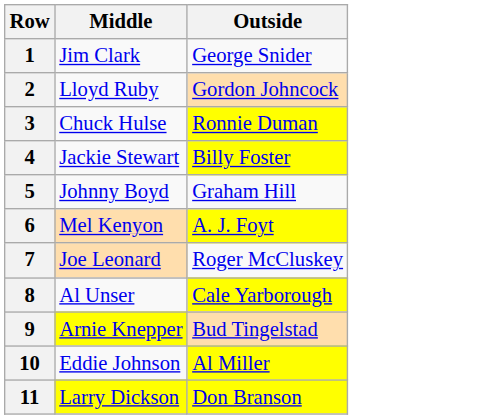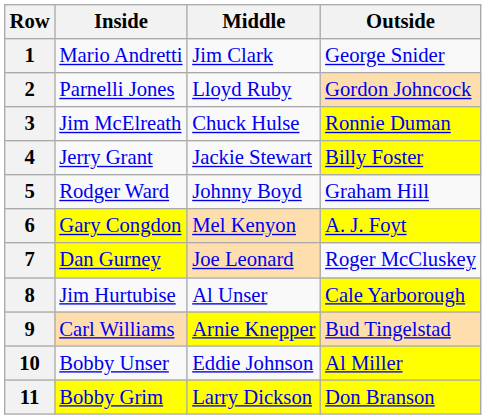 <table class="wikitable" style="font-size: 95%;">
 <tr>
 <th>Row</th>
+<th>Inside</th>
 <th>Middle</th>
 <th>Outside</th>
 </tr>
 <tr>
 <th>1</th>
+<td> <a href='#'>Mario Andretti</a></td>
 <td> <a href='#'>Jim Clark</a> <strong></strong></td>
 <td> <a href='#'>George Snider</a></td>
 </tr>
 <tr>
 <th>2</th>
+<td> <a href='#'>Parnelli Jones</a> <strong></strong></td>
 <td> <a href='#'>Lloyd Ruby</a></td>
 <td style="background:NavajoWhite"> <a href='#'>Gordon Johncock</a></td>
 </tr>
 <tr>
 <th>3</th>
+<td> <a href='#'>Jim McElreath</a></td>
 <td> <a href='#'>Chuck Hulse</a></td>
 <td style="background:yellow"> <a href='#'>Ronnie Duman</a></td>
 </tr>
 <tr>
 <th>4</th>
+<td> <a href='#'>Jerry Grant</a></td>
 <td> <a href='#'>Jackie Stewart</a> <strong></strong></td>
 <td style="background:yellow"> <a href='#'>Billy Foster</a></td>
 </tr>
 <tr>
 <th>5</th>
+<td> <a href='#'>Rodger Ward</a> <strong></strong></td>
 <td> <a href='#'>Johnny Boyd</a></td>
 <td> <a href='#'>Graham Hill</a> <strong></strong></td>
 </tr>
 <tr>
 <th>6</th>
+<td style="background:yellow"> <a href='#'>Gary Congdon</a> <strong></strong></td>
 <td style="background:NavajoWhite"> <a href='#'>Mel Kenyon</a> <strong></strong></td>
 <td style="background:yellow"> <a href='#'>A. J. Foyt</a> <strong></strong></td>
 </tr>
 <tr>
 <th>7</th>
+<td style="background:yellow"> <a href='#'>Dan Gurney</a></td>
 <td style="background:NavajoWhite"> <a href='#'>Joe Leonard</a></td>
 <td> <a href='#'>Roger McCluskey</a></td>
 </tr>
 <tr>
 <th>8</th>
+<td> <a href='#'>Jim Hurtubise</a></td>
 <td> <a href='#'>Al Unser</a></td>
 <td style="background:yellow"> <a href='#'>Cale Yarborough</a> <strong></strong></td>
 </tr>
 <tr>
 <th>9</th>
+<td style="background:NavajoWhite"> <a href='#'>Carl Williams</a> <strong></strong></td>
 <td style="background:yellow"> <a href='#'>Arnie Knepper</a></td>
 <td style="background:NavajoWhite"> <a href='#'>Bud Tingelstad</a></td>
 </tr>
 <tr>
 <th>10</th>
+<td> <a href='#'>Bobby Unser</a></td>
 <td> <a href='#'>Eddie Johnson</a></td>
 <td style="background:yellow"> <a href='#'>Al Miller</a></td>
 </tr>
 <tr>
 <th>11</th>
+<td style="background:yellow"> <a href='#'>Bobby Grim</a></td>
 <td style="background:yellow"> <a href='#'>Larry Dickson</a> <strong></strong></td>
 <td style="background:yellow"> <a href='#'>Don Branson</a></td>
 </tr>
 </table>
